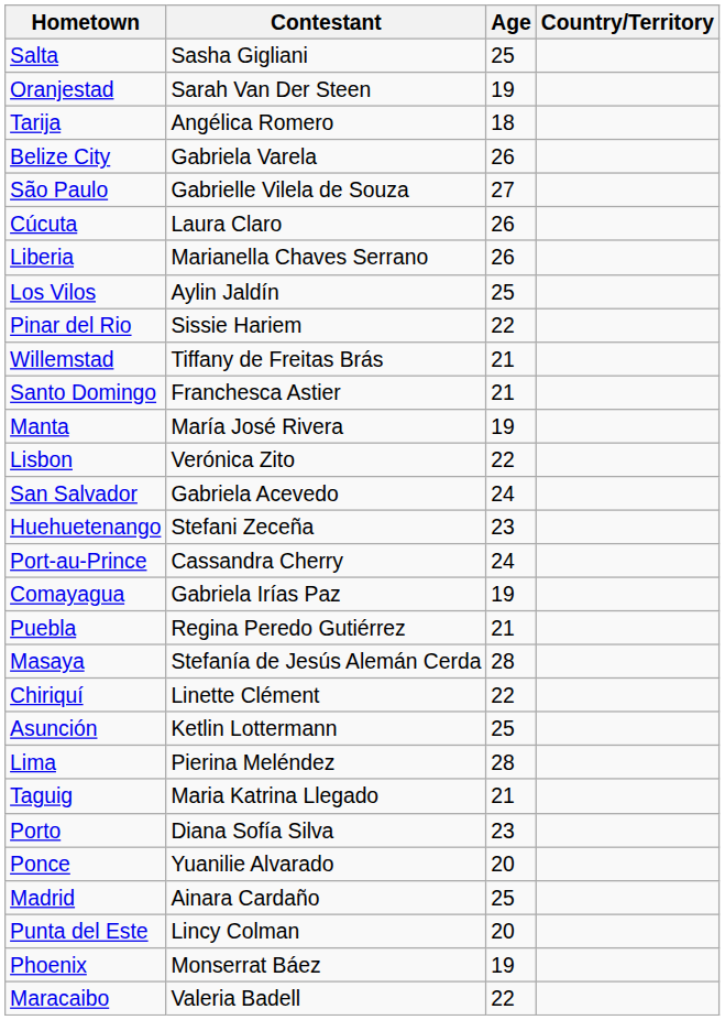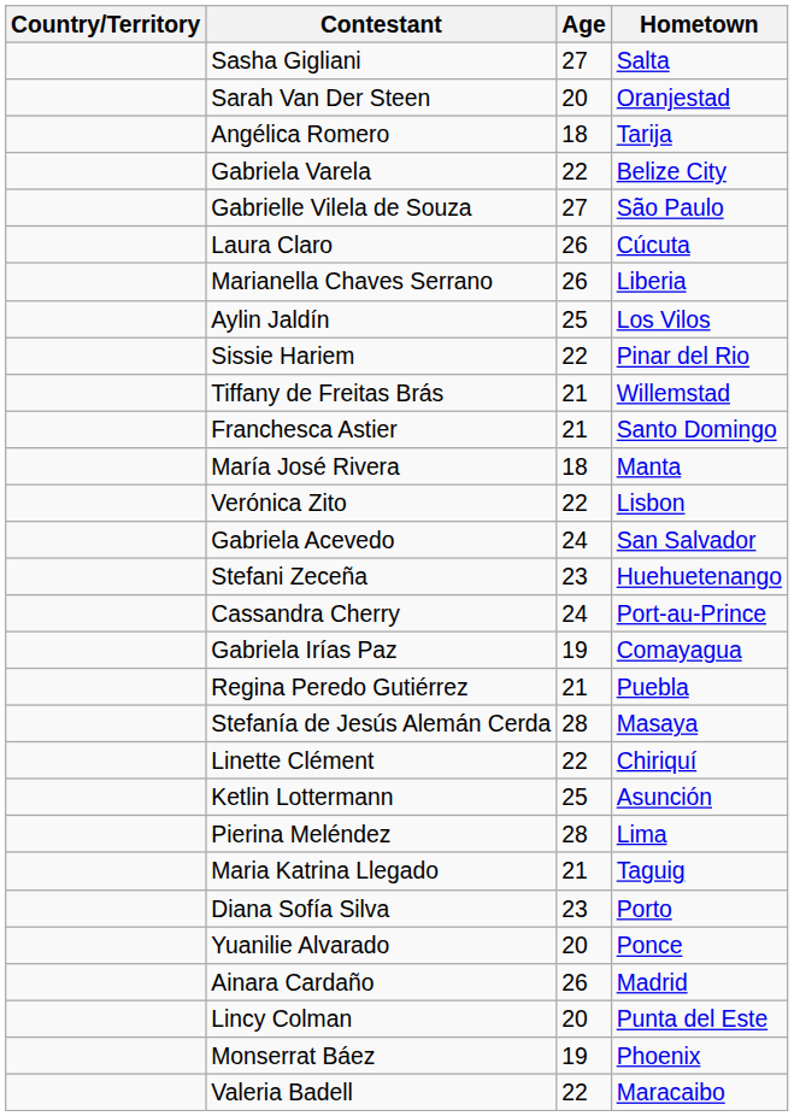 <table class="wikitable sortable" style="font-size: 95%;">
 <tr>
-<th>Hometown</th>
+<th>Country/Territory</th>
 <th>Contestant</th>
 <th>Age</th>
-<th>Country/Territory</th>
+<th>Hometown</th>
 </tr>
 <tr>
+<td><strong></strong></td>
+<td>Sasha Gigliani</td>
+<td>27</td>
 <td><a href='#'>Salta</a></td>
-<td>Sasha Gigliani</td>
-<td>25</td>
-<td><strong></strong></td>
 </tr>
 <tr>
+<td><strong></strong></td>
+<td>Sarah Van Der Steen</td>
+<td>20</td>
 <td><a href='#'>Oranjestad</a></td>
-<td>Sarah Van Der Steen</td>
-<td>19</td>
-<td><strong></strong></td>
 </tr>
 <tr>
-<td><a href='#'>Tarija</a></td>
+<td><strong></strong></td>
 <td>Angélica Romero</td>
 <td>18</td>
-<td><strong></strong></td>
+<td><a href='#'>Tarija</a></td>
 </tr>
 <tr>
+<td><strong></strong></td>
+<td>Gabriela Varela</td>
+<td>22</td>
 <td><a href='#'>Belize City</a></td>
-<td>Gabriela Varela</td>
-<td>26</td>
-<td><strong></strong></td>
 </tr>
 <tr>
-<td><a href='#'>São Paulo</a></td>
+<td><strong></strong></td>
 <td>Gabrielle Vilela de Souza</td>
 <td>27</td>
-<td><strong></strong></td>
+<td><a href='#'>São Paulo</a></td>
 </tr>
 <tr>
-<td><a href='#'>Cúcuta</a></td>
+<td><strong></strong></td>
 <td>Laura Claro</td>
 <td>26</td>
-<td><strong></strong></td>
+<td><a href='#'>Cúcuta</a></td>
 </tr>
 <tr>
-<td><a href='#'>Liberia</a></td>
+<td><strong></strong></td>
 <td>Marianella Chaves Serrano</td>
 <td>26</td>
-<td><strong></strong></td>
+<td><a href='#'>Liberia</a></td>
 </tr>
 <tr>
-<td><a href='#'>Los Vilos</a></td>
+<td><strong></strong></td>
 <td>Aylin Jaldín</td>
 <td>25</td>
-<td><strong></strong></td>
+<td><a href='#'>Los Vilos</a></td>
 </tr>
 <tr>
-<td><a href='#'>Pinar del Rio</a></td>
+<td><strong></strong></td>
 <td>Sissie Hariem</td>
 <td>22</td>
-<td><strong></strong></td>
+<td><a href='#'>Pinar del Rio</a></td>
 </tr>
 <tr>
-<td><a href='#'>Willemstad</a></td>
+<td><strong></strong></td>
 <td>Tiffany de Freitas Brás</td>
 <td>21</td>
-<td><strong></strong></td>
+<td><a href='#'>Willemstad</a></td>
 </tr>
 <tr>
-<td><a href='#'>Santo Domingo</a></td>
+<td><strong></strong></td>
 <td>Franchesca Astier</td>
 <td>21</td>
-<td><strong></strong></td>
+<td><a href='#'>Santo Domingo</a></td>
 </tr>
 <tr>
+<td><strong></strong></td>
+<td>María José Rivera</td>
+<td>18</td>
 <td><a href='#'>Manta</a></td>
-<td>María José Rivera</td>
-<td>19</td>
-<td><strong></strong></td>
 </tr>
 <tr>
-<td><a href='#'>Lisbon</a></td>
+<td><strong></strong></td>
 <td>Verónica Zito</td>
 <td>22</td>
-<td><strong></strong></td>
+<td><a href='#'>Lisbon</a></td>
 </tr>
 <tr>
-<td><a href='#'>San Salvador</a></td>
+<td><strong></strong></td>
 <td>Gabriela Acevedo</td>
 <td>24</td>
-<td><strong></strong></td>
+<td><a href='#'>San Salvador</a></td>
 </tr>
 <tr>
-<td><a href='#'>Huehuetenango</a></td>
+<td><strong></strong></td>
 <td>Stefani Zeceña</td>
 <td>23</td>
-<td><strong></strong></td>
+<td><a href='#'>Huehuetenango</a></td>
 </tr>
 <tr>
-<td><a href='#'>Port-au-Prince</a></td>
+<td><strong></strong></td>
 <td>Cassandra Cherry</td>
 <td>24</td>
-<td><strong></strong></td>
+<td><a href='#'>Port-au-Prince</a></td>
 </tr>
 <tr>
-<td><a href='#'>Comayagua</a></td>
+<td><strong></strong></td>
 <td>Gabriela Irías Paz</td>
 <td>19</td>
-<td><strong></strong></td>
+<td><a href='#'>Comayagua</a></td>
 </tr>
 <tr>
-<td><a href='#'>Puebla</a></td>
+<td><strong></strong></td>
 <td>Regina Peredo Gutiérrez</td>
 <td>21</td>
-<td><strong></strong></td>
+<td><a href='#'>Puebla</a></td>
 </tr>
 <tr>
-<td><a href='#'>Masaya</a></td>
+<td><strong></strong></td>
 <td>Stefanía de Jesús Alemán Cerda</td>
 <td>28</td>
-<td><strong></strong></td>
+<td><a href='#'>Masaya</a></td>
 </tr>
 <tr>
-<td><a href='#'>Chiriquí</a></td>
+<td><strong></strong></td>
 <td>Linette Clément</td>
 <td>22</td>
-<td><strong></strong></td>
+<td><a href='#'>Chiriquí</a></td>
 </tr>
 <tr>
-<td><a href='#'>Asunción</a></td>
+<td><strong></strong></td>
 <td>Ketlin Lottermann</td>
 <td>25</td>
-<td><strong></strong></td>
+<td><a href='#'>Asunción</a></td>
 </tr>
 <tr>
-<td><a href='#'>Lima</a></td>
+<td><strong></strong></td>
 <td>Pierina Meléndez</td>
 <td>28</td>
-<td><strong></strong></td>
+<td><a href='#'>Lima</a></td>
 </tr>
 <tr>
-<td><a href='#'>Taguig</a></td>
+<td><strong></strong></td>
 <td>Maria Katrina Llegado</td>
 <td>21</td>
-<td><strong></strong></td>
+<td><a href='#'>Taguig</a></td>
 </tr>
 <tr>
-<td><a href='#'>Porto</a></td>
+<td><strong></strong></td>
 <td>Diana Sofía Silva</td>
 <td>23</td>
-<td><strong></strong></td>
+<td><a href='#'>Porto</a></td>
 </tr>
 <tr>
-<td><a href='#'>Ponce</a></td>
+<td><strong></strong></td>
 <td>Yuanilie Alvarado</td>
 <td>20</td>
-<td><strong></strong></td>
+<td><a href='#'>Ponce</a></td>
 </tr>
 <tr>
+<td><strong></strong></td>
+<td>Ainara Cardaño</td>
+<td>26</td>
 <td><a href='#'>Madrid</a></td>
-<td>Ainara Cardaño</td>
-<td>25</td>
-<td><strong></strong></td>
 </tr>
 <tr>
-<td><a href='#'>Punta del Este</a></td>
+<td><strong></strong></td>
 <td>Lincy Colman</td>
 <td>20</td>
-<td><strong></strong></td>
+<td><a href='#'>Punta del Este</a></td>
 </tr>
 <tr>
-<td><a href='#'>Phoenix</a></td>
+<td><strong></strong></td>
 <td>Monserrat Báez</td>
 <td>19</td>
-<td><strong></strong></td>
+<td><a href='#'>Phoenix</a></td>
 </tr>
 <tr>
-<td><a href='#'>Maracaibo</a></td>
+<td><strong></strong></td>
 <td>Valeria Badell</td>
 <td>22</td>
-<td><strong></strong></td>
+<td><a href='#'>Maracaibo</a></td>
 </tr>
 </table>
